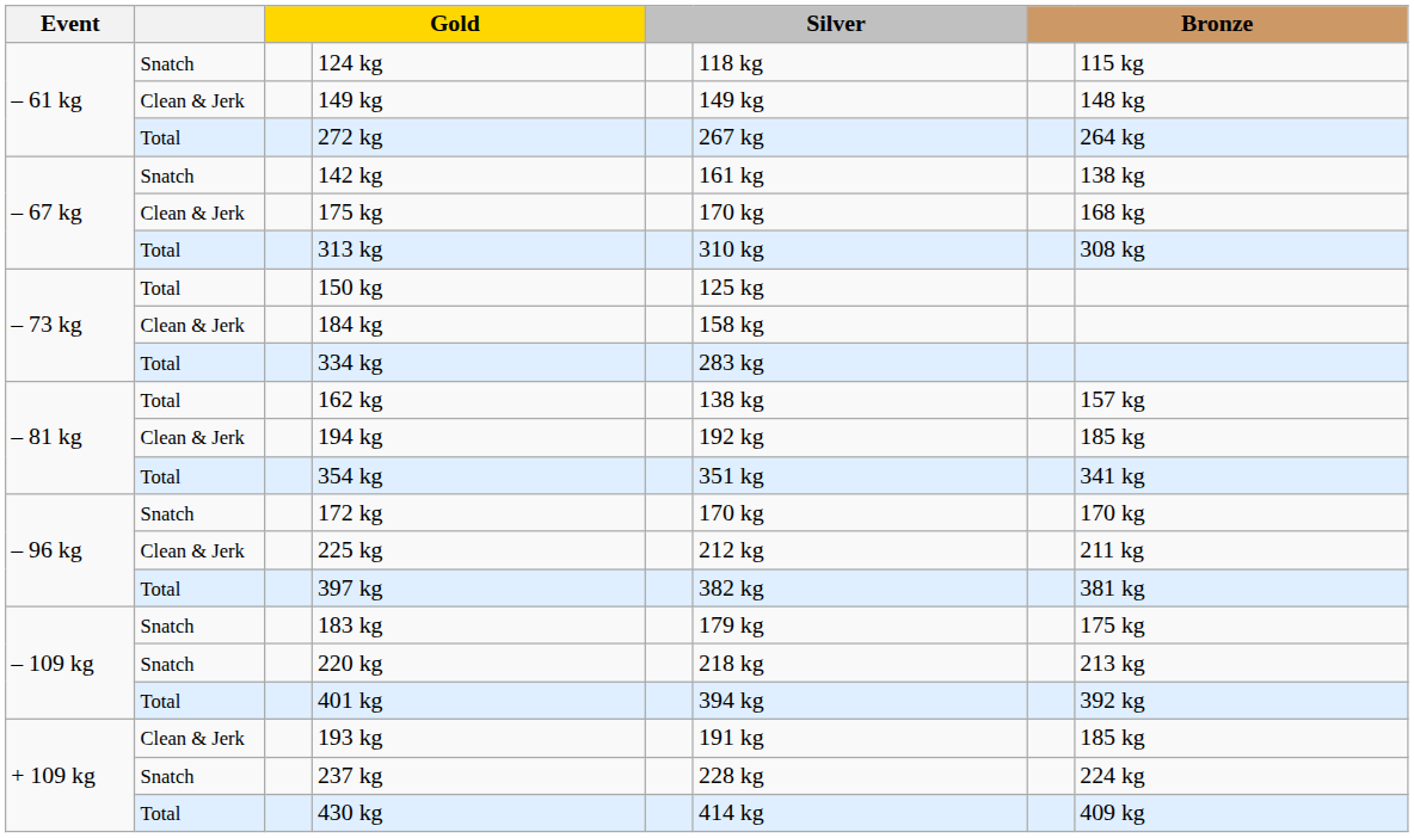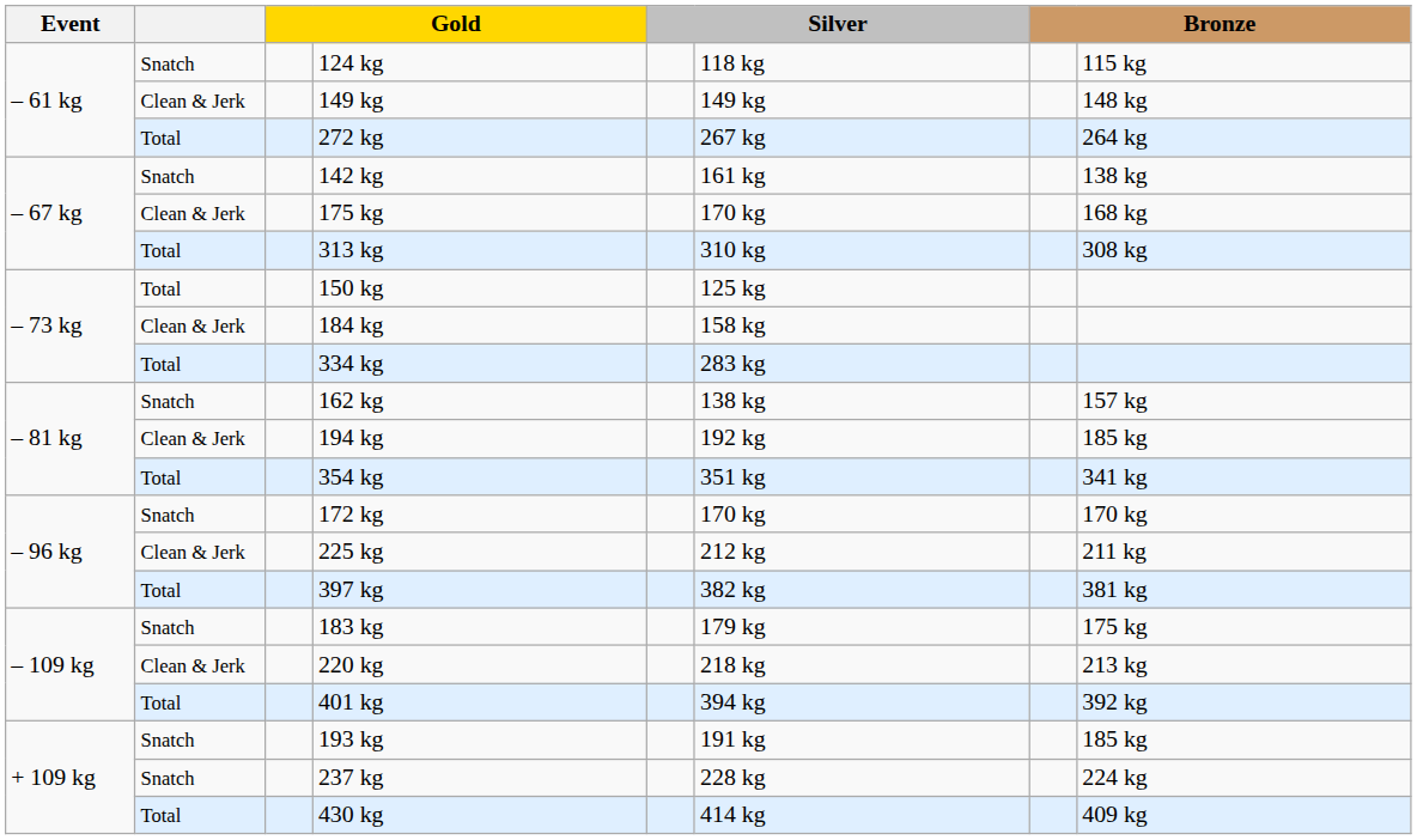 <table class="wikitable">
 <tr>
 <th width=80>Event</th>
 <th width=80></th>
 <td bgcolor=gold align="center" colspan=2 width=250><strong>Gold</strong></td>
 <td bgcolor=silver align="center" colspan=2 width=250><strong>Silver</strong></td>
 <td bgcolor=#cc9966 colspan=2 align="center" width=250><strong>Bronze</strong></td>
 </tr>
 <tr>
 <td rowspan=3>– 61 kg</td>
 <td><small>Snatch</small></td>
 <td></td>
 <td>124 kg</td>
 <td></td>
 <td>118 kg</td>
 <td></td>
 <td>115 kg</td>
 </tr>
 <tr>
 <td><small>Clean & Jerk</small></td>
 <td></td>
 <td>149 kg</td>
 <td></td>
 <td>149 kg</td>
 <td></td>
 <td>148 kg</td>
 </tr>
 <tr bgcolor=#dfefff>
 <td><small>Total</small></td>
 <td></td>
 <td>272 kg</td>
 <td></td>
 <td>267 kg</td>
 <td></td>
 <td>264 kg</td>
 </tr>
 <tr>
 <td rowspan=3>– 67 kg</td>
 <td><small>Snatch</small></td>
 <td></td>
 <td>142 kg</td>
 <td></td>
 <td>161 kg</td>
 <td></td>
 <td>138 kg</td>
 </tr>
 <tr>
 <td><small>Clean & Jerk</small></td>
 <td></td>
 <td>175 kg</td>
 <td></td>
 <td>170 kg</td>
 <td></td>
 <td>168 kg</td>
 </tr>
 <tr bgcolor=#dfefff>
 <td><small>Total</small></td>
 <td></td>
 <td>313 kg</td>
 <td></td>
 <td>310 kg</td>
 <td></td>
 <td>308 kg</td>
 </tr>
 <tr>
 <td rowspan=3>– 73 kg</td>
 <td><small>Total</small></td>
 <td></td>
 <td>150 kg</td>
 <td></td>
 <td>125 kg</td>
 <td></td>
 <td></td>
 </tr>
 <tr>
 <td><small>Clean & Jerk</small></td>
 <td></td>
 <td>184 kg</td>
 <td></td>
 <td>158 kg</td>
 <td></td>
 <td></td>
 </tr>
 <tr bgcolor=#dfefff>
 <td><small>Total</small></td>
 <td></td>
 <td>334 kg</td>
 <td></td>
 <td>283 kg</td>
 <td></td>
 <td></td>
 </tr>
 <tr>
 <td rowspan=3>– 81 kg</td>
-<td><small>Total</small></td>
+<td><small>Snatch</small></td>
 <td></td>
 <td>162 kg</td>
 <td></td>
 <td>138 kg</td>
 <td></td>
 <td>157 kg</td>
 </tr>
 <tr>
 <td><small>Clean & Jerk</small></td>
 <td></td>
 <td>194 kg</td>
 <td></td>
 <td>192 kg</td>
 <td></td>
 <td>185 kg</td>
 </tr>
 <tr bgcolor=#dfefff>
 <td><small>Total</small></td>
 <td></td>
 <td>354 kg</td>
 <td></td>
 <td>351 kg</td>
 <td></td>
 <td>341 kg</td>
 </tr>
 <tr>
 <td rowspan=3>– 96 kg</td>
 <td><small>Snatch</small></td>
 <td></td>
 <td>172 kg</td>
 <td></td>
 <td>170 kg</td>
 <td></td>
 <td>170 kg</td>
 </tr>
 <tr>
 <td><small>Clean & Jerk</small></td>
 <td></td>
 <td>225 kg</td>
 <td></td>
 <td>212 kg</td>
 <td></td>
 <td>211 kg</td>
 </tr>
 <tr bgcolor=#dfefff>
 <td><small>Total</small></td>
 <td></td>
 <td>397 kg</td>
 <td></td>
 <td>382 kg</td>
 <td></td>
 <td>381 kg</td>
 </tr>
 <tr>
 <td rowspan=3>– 109 kg</td>
 <td><small>Snatch</small></td>
 <td></td>
 <td>183 kg</td>
 <td></td>
 <td>179 kg</td>
 <td></td>
 <td>175 kg</td>
 </tr>
 <tr>
-<td><small>Snatch</small></td>
+<td><small>Clean & Jerk</small></td>
 <td></td>
 <td>220 kg</td>
 <td></td>
 <td>218 kg</td>
 <td></td>
 <td>213 kg</td>
 </tr>
 <tr bgcolor=#dfefff>
 <td><small>Total</small></td>
 <td></td>
 <td>401 kg</td>
 <td></td>
 <td>394 kg</td>
 <td></td>
 <td>392 kg</td>
 </tr>
 <tr>
 <td rowspan=3>+ 109 kg</td>
-<td><small>Clean & Jerk</small></td>
+<td><small>Snatch</small></td>
 <td></td>
 <td>193 kg</td>
 <td></td>
 <td>191 kg</td>
 <td></td>
 <td>185 kg</td>
 </tr>
 <tr>
 <td><small>Snatch</small></td>
 <td></td>
 <td>237 kg</td>
 <td></td>
 <td>228 kg</td>
 <td></td>
 <td>224 kg</td>
 </tr>
 <tr bgcolor=#dfefff>
 <td><small>Total</small></td>
 <td></td>
 <td>430 kg</td>
 <td></td>
 <td>414 kg</td>
 <td></td>
 <td>409 kg</td>
 </tr>
 </table>
